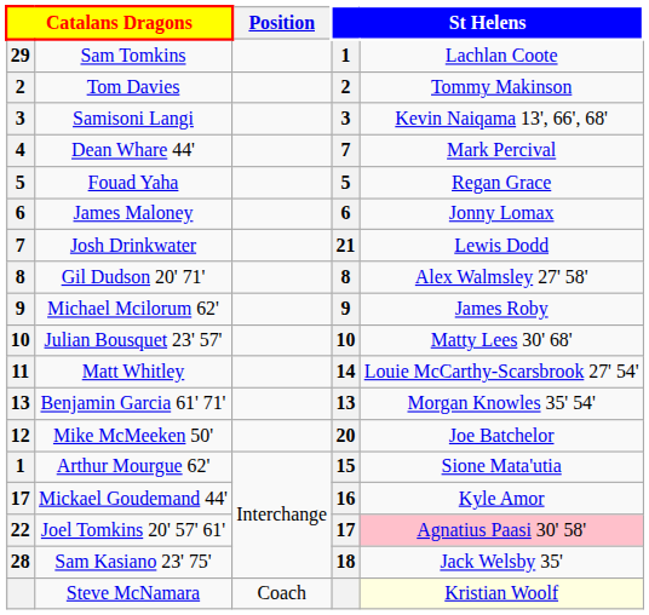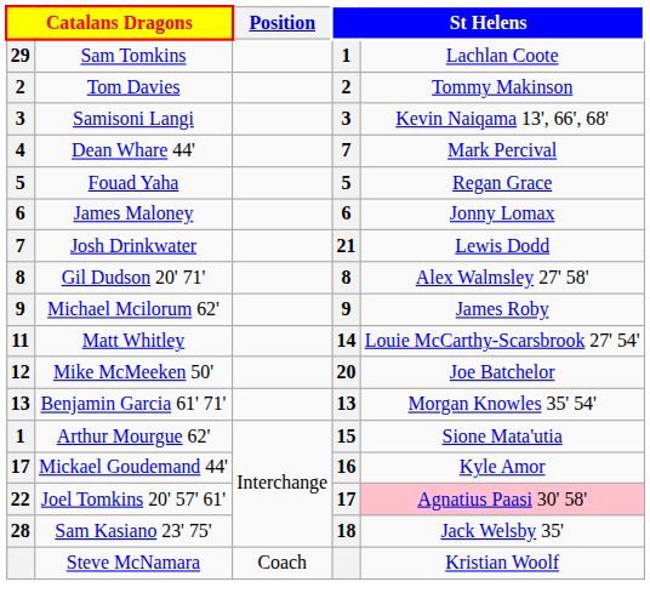 <table class="wikitable" style="font-size:90%; text-align:center;" ">
 <tr>
 <th colspan="2"  style="width:138px; background:yellow; color:red; border:2px solid red;"><strong>Catalans Dragons</strong></th>
 <th><a href='#'>Position</a></th>
 <th colspan="2"  style="width:138px; background:blue; color:white; border:2px solid white;">St Helens</th>
 </tr>
 <tr>
 <th>29</th>
 <td> <a href='#'>Sam Tomkins</a></td>
 <td></td>
 <th>1</th>
 <td> <a href='#'>Lachlan Coote</a></td>
 </tr>
 <tr>
 <th>2</th>
 <td> <a href='#'>Tom Davies</a></td>
 <td></td>
 <th>2</th>
 <td> <a href='#'>Tommy Makinson</a> </td>
 </tr>
 <tr>
 <th>3</th>
 <td> <a href='#'>Samisoni Langi</a></td>
 <td></td>
 <th>3</th>
 <td> <a href='#'>Kevin Naiqama</a>  13',  66',  68'</td>
 </tr>
 <tr>
 <th>4</th>
 <td> <a href='#'>Dean Whare</a>   44'</td>
 <td></td>
 <th>7</th>
 <td> <a href='#'>Mark Percival</a></td>
 </tr>
 <tr>
 <th>5</th>
 <td> <a href='#'>Fouad Yaha</a></td>
 <td></td>
 <th>5</th>
 <td> <a href='#'>Regan Grace</a></td>
 </tr>
 <tr>
 <th>6</th>
 <td> <a href='#'>James Maloney</a></td>
 <td></td>
 <th>6</th>
 <td> <a href='#'>Jonny Lomax</a></td>
 </tr>
 <tr>
 <th>7</th>
 <td> <a href='#'>Josh Drinkwater</a></td>
 <td></td>
 <th>21</th>
 <td> <a href='#'>Lewis Dodd</a></td>
 </tr>
 <tr>
 <th>8</th>
 <td> <a href='#'>Gil Dudson</a>  20'  71'</td>
 <td></td>
 <th>8</th>
 <td> <a href='#'>Alex Walmsley</a>  27'  58'</td>
 </tr>
 <tr>
 <th>9</th>
 <td> <a href='#'>Michael Mcilorum</a>  62'</td>
 <td></td>
 <th>9</th>
 <td> <a href='#'>James Roby</a></td>
 </tr>
 <tr>
-<th>10</th>
-<td> <a href='#'>Julian Bousquet</a>  23'  57'</td>
-<td></td>
-<th>10</th>
-<td> <a href='#'>Matty Lees</a>  30'  68'</td>
-</tr>
-<tr>
 <th>11</th>
 <td> <a href='#'>Matt Whitley</a></td>
 <td></td>
 <th>14</th>
 <td> <a href='#'>Louie McCarthy-Scarsbrook</a>  27'  54'</td>
 </tr>
 <tr>
+<th>12</th>
+<td> <a href='#'>Mike McMeeken</a>  50'</td>
+<td></td>
+<th>20</th>
+<td> <a href='#'>Joe Batchelor</a></td>
+</tr>
+<tr>
 <th>13</th>
 <td> <a href='#'>Benjamin Garcia</a>  61'  71'</td>
 <td></td>
 <th>13</th>
 <td> <a href='#'>Morgan Knowles</a>  35'  54'</td>
-</tr>
-<tr>
-<th>12</th>
-<td> <a href='#'>Mike McMeeken</a>  50'</td>
-<td></td>
-<th>20</th>
-<td> <a href='#'>Joe Batchelor</a></td>
 </tr>
 <tr>
 <th>1</th>
 <td> <a href='#'>Arthur Mourgue</a>  62'</td>
 <td rowspan="4">Interchange</td>
 <th>15</th>
 <td> <a href='#'>Sione Mata'utia</a></td>
 </tr>
 <tr>
 <th>17</th>
 <td> <a href='#'>Mickael Goudemand</a>  44'</td>
 <th>16</th>
 <td> <a href='#'>Kyle Amor</a></td>
 </tr>
 <tr>
 <th>22</th>
 <td> <a href='#'>Joel Tomkins</a>  20'  57'  61'</td>
 <th>17</th>
 <td style="background: pink;"> <a href='#'>Agnatius Paasi</a>  30'  58'</td>
 </tr>
 <tr>
 <th>28</th>
 <td> <a href='#'>Sam Kasiano</a>  23'  75'</td>
 <th>18</th>
 <td> <a href='#'>Jack Welsby</a>  35'</td>
 </tr>
 <tr>
 <th></th>
 <td> <a href='#'>Steve McNamara</a></td>
 <td>Coach</td>
 <th></th>
-<td style="background: lightyellow;"> <a href='#'>Kristian Woolf</a></td>
+<td> <a href='#'>Kristian Woolf</a></td>
 </tr>
 </table>
